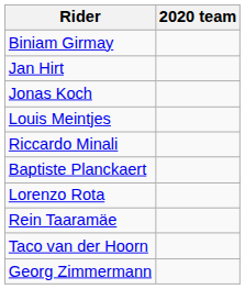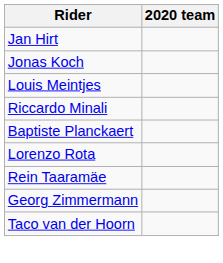 <table class="wikitable">
 <tr>
 <th>Rider</th>
 <th>2020 team</th>
-</tr>
-<tr>
-<td><a href='#'>Biniam Girmay</a></td>
-<td></td>
 </tr>
 <tr>
 <td><a href='#'>Jan Hirt</a></td>
 <td></td>
 </tr>
 <tr>
 <td><a href='#'>Jonas Koch</a></td>
 <td></td>
 </tr>
 <tr>
 <td><a href='#'>Louis Meintjes</a></td>
 <td></td>
 </tr>
 <tr>
 <td><a href='#'>Riccardo Minali</a></td>
 <td></td>
 </tr>
 <tr>
 <td><a href='#'>Baptiste Planckaert</a></td>
 <td></td>
 </tr>
 <tr>
 <td><a href='#'>Lorenzo Rota</a></td>
 <td></td>
 </tr>
 <tr>
 <td><a href='#'>Rein Taaramäe</a></td>
 <td></td>
 </tr>
 <tr>
+<td><a href='#'>Georg Zimmermann</a></td>
+<td></td>
+</tr>
+<tr>
 <td><a href='#'>Taco van der Hoorn</a></td>
 <td></td>
 </tr>
-<tr>
-<td><a href='#'>Georg Zimmermann</a></td>
-<td></td>
-</tr>
 </table>
